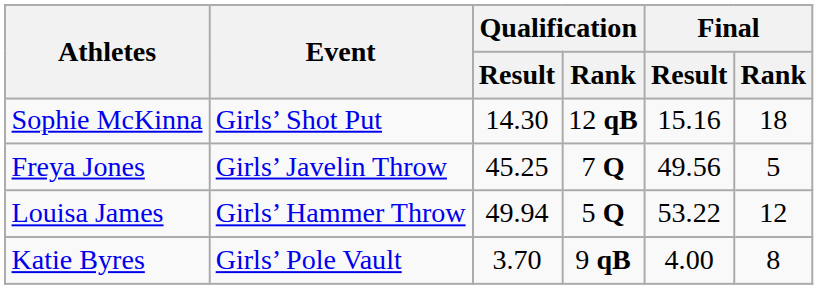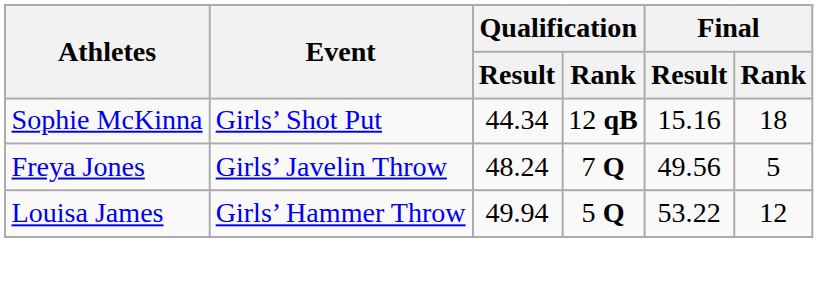 <table class="wikitable" border="1" style="font-size:90%">
 <tr>
 <th rowspan=2>Athletes</th>
 <th rowspan=2>Event</th>
 <th colspan=2>Qualification</th>
 <th colspan=2>Final</th>
 </tr>
 <tr>
 <th>Result</th>
 <th>Rank</th>
 <th>Result</th>
 <th>Rank</th>
 </tr>
 <tr>
 <td><a href='#'>Sophie McKinna</a></td>
 <td><a href='#'>Girls’ Shot Put</a></td>
-<td align=center>14.30</td>
+<td align=center>44.34</td>
 <td align=center>12 <strong>qB</strong></td>
 <td align=center>15.16</td>
 <td align=center>18</td>
 </tr>
 <tr>
 <td><a href='#'>Freya Jones</a></td>
 <td><a href='#'>Girls’ Javelin Throw</a></td>
-<td align=center>45.25</td>
+<td align=center>48.24</td>
 <td align=center>7 <strong>Q</strong></td>
 <td align=center>49.56</td>
 <td align=center>5</td>
 </tr>
 <tr>
 <td><a href='#'>Louisa James</a></td>
 <td><a href='#'>Girls’ Hammer Throw</a></td>
 <td align=center>49.94</td>
 <td align=center>5 <strong>Q</strong></td>
 <td align=center>53.22</td>
 <td align=center>12</td>
 </tr>
-<tr>
-<td><a href='#'>Katie Byres</a></td>
-<td><a href='#'>Girls’ Pole Vault</a></td>
-<td align=center>3.70</td>
-<td align=center>9 <strong>qB</strong></td>
-<td align=center>4.00</td>
-<td align=center>8</td>
-</tr>
 </table>
